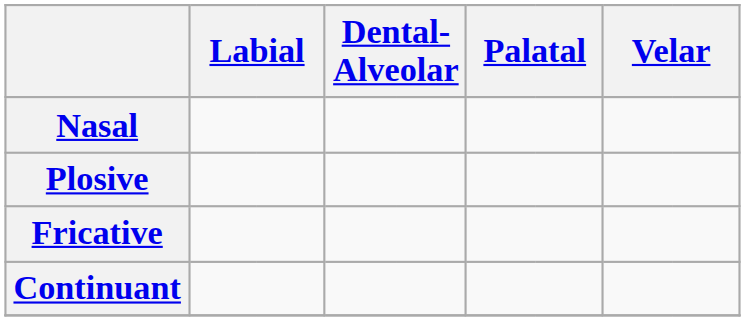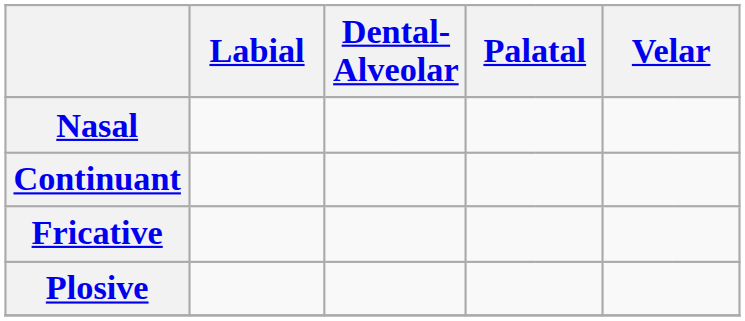 <table class="wikitable" style="margin: 1em auto 1em auto; text-align: center;">
 <tr>
 <th></th>
 <th colspan=2><a href='#'>Labial</a></th>
 <th colspan=2><a href='#'>Dental-Alveolar</a></th>
 <th colspan=2><a href='#'>Palatal</a></th>
 <th colspan=2><a href='#'>Velar</a></th>
 </tr>
 <tr>
 <th><a href='#'>Nasal</a></th>
+<td style="border-right: 0;" width=25px></td>
+<td style="border-left: 0;" width=25px></td>
+<td style="border-right: 0;" width=25px></td>
+<td style="border-left: 0;" width=25px></td>
+<td colspan=2></td>
+<td style="border-right: 0;" width=25px></td>
+<td style="border-left: 0;" width=25px></td>
+</tr>
+<tr>
+<th><a href='#'>Continuant</a></th>
+<td style="border-right: 0;" width=25px></td>
+<td style="border-left: 0;" width=25px></td>
+<td style="border-right: 0;" width=25px></td>
+<td style="border-left: 0;" width=25px></td>
+<td style="border-right: 0;" width=25px></td>
+<td style="border-left: 0;" width=25px></td>
+<td style="border-right: 0;" width=25px></td>
+<td style="border-left: 0;" width=25px></td>
+</tr>
+<tr>
+<th><a href='#'>Fricative</a></th>
 <td style="border-right: 0;" width=25px></td>
 <td style="border-left: 0;" width=25px></td>
 <td style="border-right: 0;" width=25px></td>
 <td style="border-left: 0;" width=25px></td>
 <td colspan=2></td>
 <td style="border-right: 0;" width=25px></td>
 <td style="border-left: 0;" width=25px></td>
 </tr>
 <tr>
 <th><a href='#'>Plosive</a></th>
 <td style="border-right: 0;" width=25px></td>
 <td style="border-left: 0;" width=25px></td>
 <td style="border-right: 0;" width=25px></td>
 <td style="border-left: 0;" width=25px></td>
 <td style="border-right: 0;" width=25px></td>
 <td style="border-left: 0;" width=25px></td>
 <td style="border-right: 0;" width=25px></td>
 <td style="border-left: 0;" width=25px></td>
 </tr>
 <tr>
-<th><a href='#'>Fricative</a></th>
-<td style="border-right: 0;" width=25px></td>
-<td style="border-left: 0;" width=25px></td>
-<td style="border-right: 0;" width=25px></td>
-<td style="border-left: 0;" width=25px></td>
-<td colspan=2></td>
-<td style="border-right: 0;" width=25px></td>
-<td style="border-left: 0;" width=25px></td>
-</tr>
-<tr>
-<th><a href='#'>Continuant</a></th>
-<td style="border-right: 0;" width=25px></td>
-<td style="border-left: 0;" width=25px></td>
-<td style="border-right: 0;" width=25px></td>
-<td style="border-left: 0;" width=25px></td>
-<td style="border-right: 0;" width=25px></td>
-<td style="border-left: 0;" width=25px></td>
-<td style="border-right: 0;" width=25px></td>
-<td style="border-left: 0;" width=25px></td>
-</tr>
-<tr>
 </tr>
 </table>
